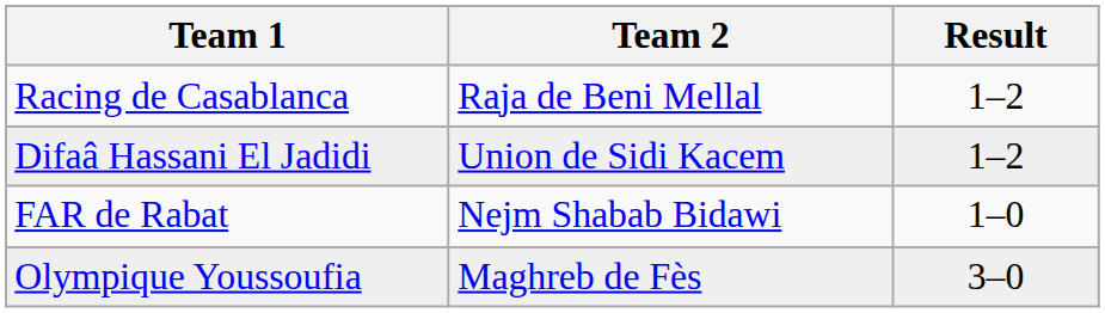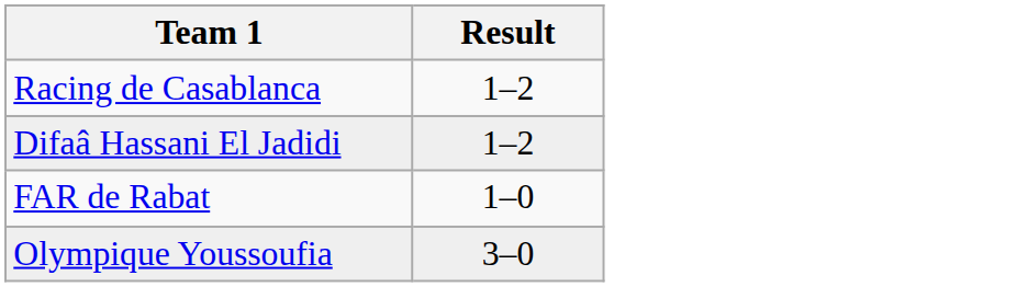 <table class="wikitable">
 <tr>
 <th width="180">Team 1</th>
-<th width="180">Team 2</th>
 <th width="80">Result</th>
 </tr>
 <tr>
 <td><a href='#'>Racing de Casablanca</a></td>
-<td><a href='#'>Raja de Beni Mellal</a></td>
 <td align="center">1–2</td>
 </tr>
 <tr style="background:#EFEFEF">
 <td><a href='#'>Difaâ Hassani El Jadidi</a></td>
-<td><a href='#'>Union de Sidi Kacem</a></td>
 <td align="center">1–2</td>
 </tr>
 <tr>
 <td><a href='#'>FAR de Rabat</a></td>
-<td><a href='#'>Nejm Shabab Bidawi</a></td>
 <td align="center">1–0</td>
 </tr>
 <tr style="background:#EFEFEF">
 <td><a href='#'>Olympique Youssoufia</a></td>
-<td><a href='#'>Maghreb de Fès</a></td>
 <td align="center">3–0</td>
 </tr>
 </table>
